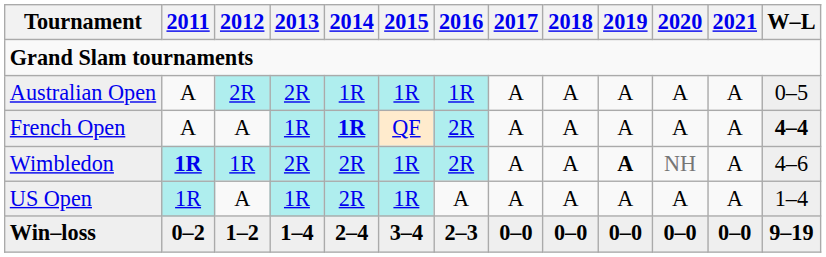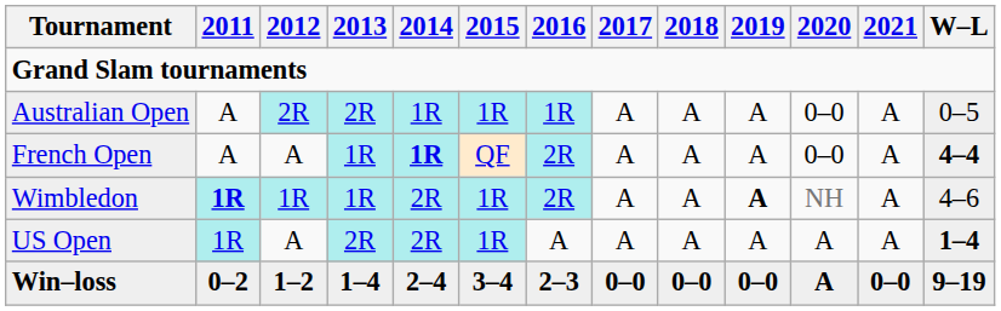 <table class=wikitable style=text-align:center;>
 <tr>
 <th>Tournament</th>
 <th><a href='#'>2011</a></th>
 <th><a href='#'>2012</a></th>
 <th><a href='#'>2013</a></th>
 <th><a href='#'>2014</a></th>
 <th><a href='#'>2015</a></th>
 <th><a href='#'>2016</a></th>
 <th><a href='#'>2017</a></th>
 <th><a href='#'>2018</a></th>
 <th><a href='#'>2019</a></th>
 <th><a href='#'>2020</a></th>
 <th><a href='#'>2021</a></th>
 <th>W–L</th>
 </tr>
 <tr>
 <td colspan="13" align="left"><strong>Grand Slam tournaments</strong></td>
 </tr>
 <tr>
 <td bgcolor=efefef align=left><a href='#'>Australian Open</a></td>
 <td>A</td>
 <td bgcolor=afeeee><a href='#'>2R</a></td>
 <td bgcolor=afeeee><a href='#'>2R</a></td>
 <td bgcolor=afeeee><a href='#'>1R</a></td>
 <td bgcolor=afeeee><a href='#'>1R</a></td>
 <td bgcolor=afeeee><a href='#'>1R</a></td>
 <td>A</td>
 <td>A</td>
 <td>A</td>
-<td>A</td>
+<td>0–0</td>
 <td>A</td>
 <td bgcolor=efefef>0–5</td>
 </tr>
 <tr>
 <td bgcolor=efefef align=left><a href='#'>French Open</a></td>
 <td>A</td>
 <td>A</td>
 <td bgcolor=afeeee><a href='#'>1R</a></td>
 <td bgcolor=afeeee><strong><a href='#'>1R</a></strong></td>
 <td bgcolor=ffebcd><a href='#'>QF</a></td>
 <td bgcolor=afeeee><a href='#'>2R</a></td>
 <td>A</td>
 <td>A</td>
 <td>A</td>
-<td>A</td>
+<td>0–0</td>
 <td>A</td>
 <td bgcolor=efefef><strong>4–4</strong></td>
 </tr>
 <tr>
 <td bgcolor=efefef align=left><a href='#'>Wimbledon</a></td>
 <td bgcolor=afeeee><strong><a href='#'>1R</a></strong></td>
 <td bgcolor=afeeee><a href='#'>1R</a></td>
-<td bgcolor=afeeee><a href='#'>2R</a></td>
+<td bgcolor=afeeee><a href='#'>1R</a></td>
 <td bgcolor=afeeee><a href='#'>2R</a></td>
 <td bgcolor=afeeee><a href='#'>1R</a></td>
 <td bgcolor=afeeee><a href='#'>2R</a></td>
 <td>A</td>
 <td>A</td>
 <td><strong>A</strong></td>
 <td style=color:#767676>NH</td>
 <td>A</td>
 <td bgcolor=efefef>4–6</td>
 </tr>
 <tr>
 <td bgcolor=efefef align=left><a href='#'>US Open</a></td>
 <td bgcolor=afeeee><a href='#'>1R</a></td>
 <td>A</td>
-<td bgcolor=afeeee><a href='#'>1R</a></td>
+<td bgcolor=afeeee><a href='#'>2R</a></td>
 <td bgcolor=afeeee><a href='#'>2R</a></td>
 <td bgcolor=afeeee><a href='#'>1R</a></td>
 <td>A</td>
 <td>A</td>
 <td>A</td>
 <td>A</td>
 <td>A</td>
 <td>A</td>
-<td bgcolor=efefef>1–4</td>
+<td bgcolor=efefef><strong>1–4</strong></td>
 </tr>
 <tr style="background:#efefef; font-weight:bold;">
 <td style="text-align:left">Win–loss</td>
 <td>0–2</td>
 <td>1–2</td>
 <td>1–4</td>
 <td>2–4</td>
 <td>3–4</td>
 <td>2–3</td>
 <td>0–0</td>
 <td>0–0</td>
 <td>0–0</td>
-<td>0–0</td>
+<td>A</td>
 <td>0–0</td>
 <td>9–19</td>
 </tr>
 </table>
